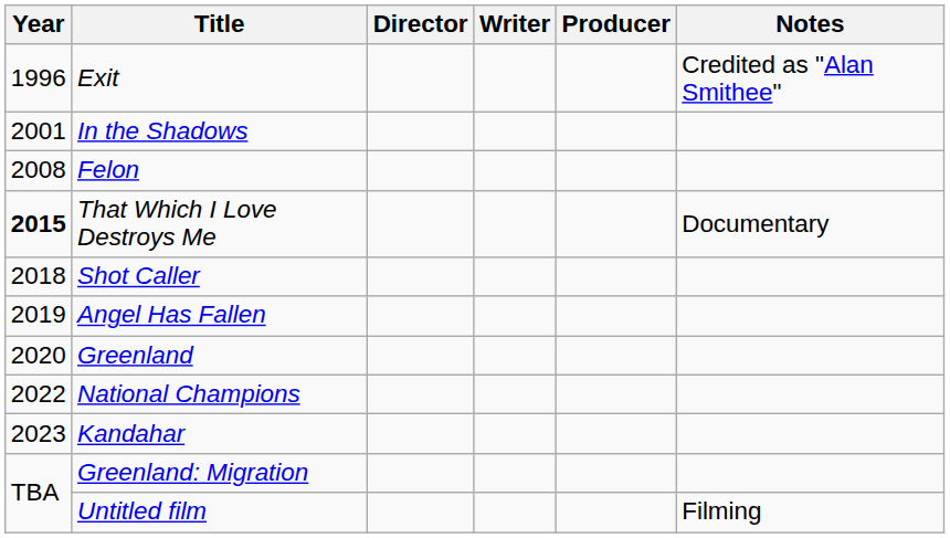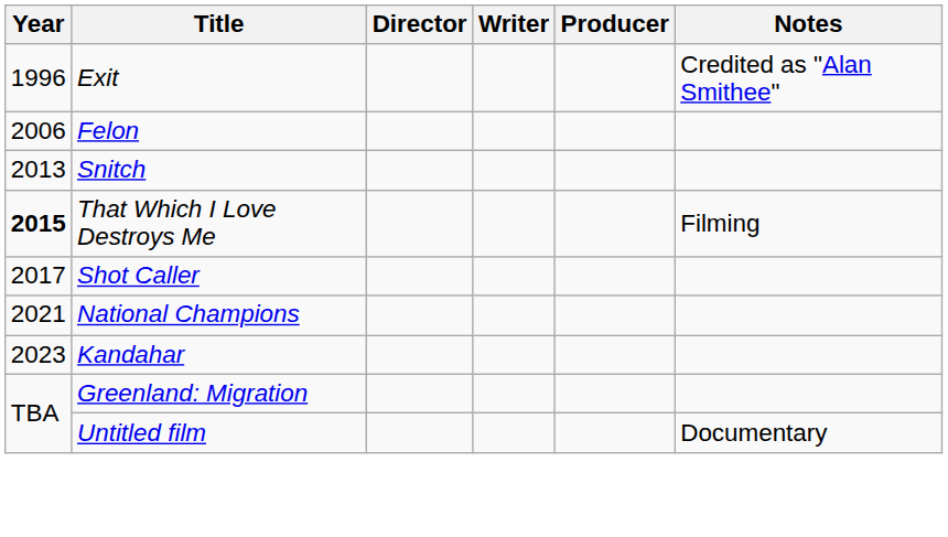 <table class="wikitable plainrowheaders">
 <tr>
 <th>Year</th>
 <th>Title</th>
 <th>Director</th>
 <th>Writer</th>
 <th>Producer</th>
 <th>Notes</th>
 </tr>
 <tr>
 <td>1996</td>
 <td><em>Exit</em></td>
 <td></td>
 <td></td>
 <td></td>
 <td>Credited as "<a href='#'>Alan Smithee</a>"</td>
 </tr>
 <tr>
-<td>2001</td>
-<td><em><a href='#'>In the Shadows</a></em></td>
+<td>2006</td>
+<td><em><a href='#'>Felon</a></em></td>
 <td></td>
 <td></td>
 <td></td>
 <td></td>
 </tr>
 <tr>
-<td>2008</td>
-<td><em><a href='#'>Felon</a></em></td>
+<td>2013</td>
+<td><em><a href='#'>Snitch</a></em></td>
 <td></td>
 <td></td>
 <td></td>
 <td></td>
 </tr>
 <tr>
 <td><strong>2015</strong></td>
 <td><em>That Which I Love Destroys Me</em></td>
 <td></td>
 <td></td>
 <td></td>
-<td>Documentary</td>
+<td>Filming</td>
 </tr>
 <tr>
-<td>2018</td>
+<td>2017</td>
 <td><em><a href='#'>Shot Caller</a></em></td>
 <td></td>
 <td></td>
 <td></td>
 <td></td>
 </tr>
 <tr>
-<td>2019</td>
-<td><em><a href='#'>Angel Has Fallen</a></em></td>
-<td></td>
-<td></td>
-<td></td>
-<td></td>
-</tr>
-<tr>
-<td>2020</td>
-<td><em><a href='#'>Greenland</a></em></td>
-<td></td>
-<td></td>
-<td></td>
-<td></td>
-</tr>
-<tr>
-<td>2022</td>
+<td>2021</td>
 <td><em><a href='#'>National Champions</a></em></td>
 <td></td>
 <td></td>
 <td></td>
 <td></td>
 </tr>
 <tr>
 <td>2023</td>
 <td><em><a href='#'>Kandahar</a></em></td>
 <td></td>
 <td></td>
 <td></td>
 <td></td>
 </tr>
 <tr>
 <td rowspan="2">TBA</td>
 <td><em><a href='#'>Greenland: Migration</a></em></td>
 <td></td>
 <td></td>
 <td></td>
 <td></td>
 </tr>
 <tr>
 <td><em><a href='#'>Untitled film</a></em></td>
 <td></td>
 <td></td>
 <td></td>
-<td>Filming</td>
+<td>Documentary</td>
 </tr>
 </table>
